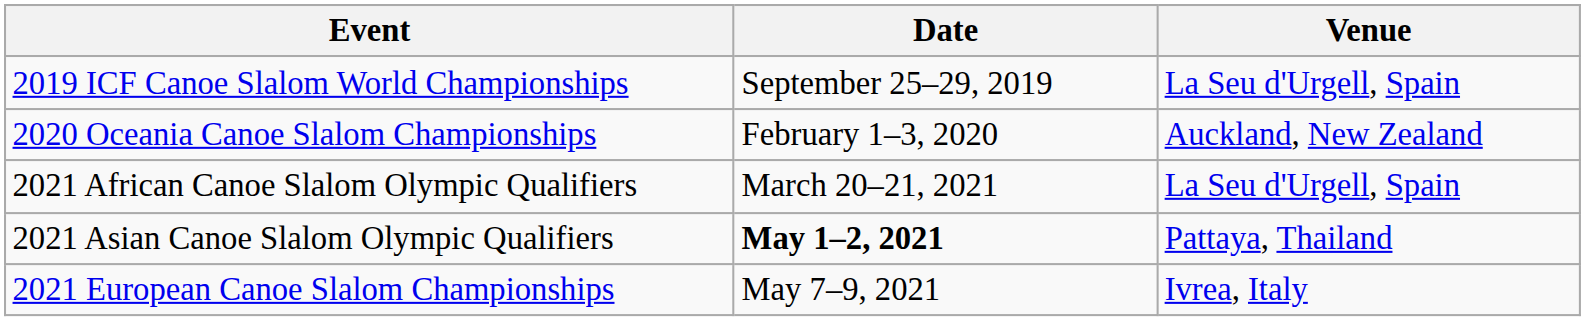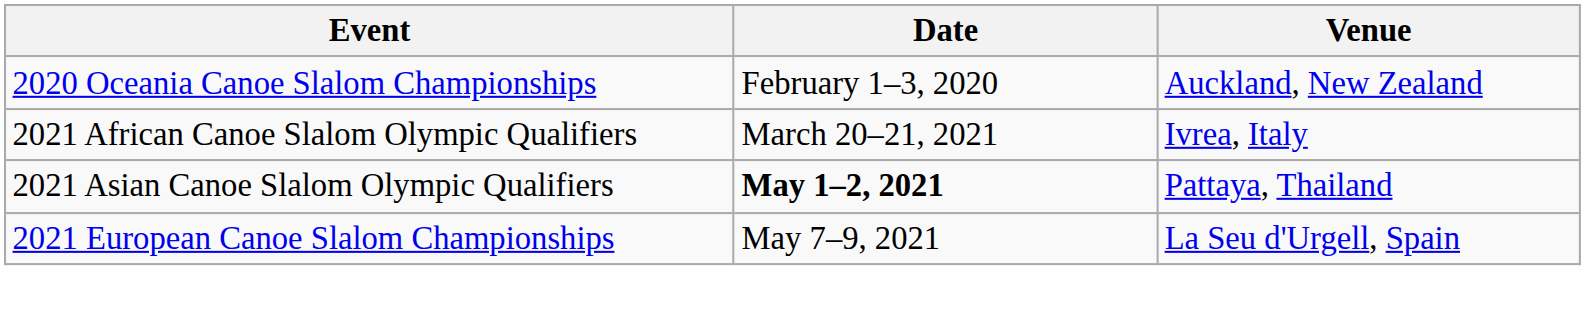 <table class=wikitable>
 <tr>
 <th width=350>Event</th>
 <th width=200>Date</th>
 <th width=200>Venue</th>
-</tr>
-<tr>
-<td><a href='#'>2019 ICF Canoe Slalom World Championships</a></td>
-<td>September 25–29, 2019</td>
-<td> <a href='#'>La Seu d'Urgell</a>, <a href='#'>Spain</a></td>
 </tr>
 <tr>
 <td><a href='#'>2020 Oceania Canoe Slalom Championships</a></td>
 <td>February 1–3, 2020</td>
 <td> <a href='#'>Auckland</a>, <a href='#'>New Zealand</a></td>
 </tr>
 <tr>
 <td>2021 African Canoe Slalom Olympic Qualifiers</td>
 <td>March 20–21, 2021</td>
-<td> <a href='#'>La Seu d'Urgell</a>, <a href='#'>Spain</a></td>
+<td> <a href='#'>Ivrea</a>, <a href='#'>Italy</a></td>
 </tr>
 <tr>
 <td>2021 Asian Canoe Slalom Olympic Qualifiers</td>
 <td><strong>May 1–2, 2021</strong></td>
 <td> <a href='#'>Pattaya</a>, <a href='#'>Thailand</a></td>
 </tr>
 <tr>
 <td><a href='#'>2021 European Canoe Slalom Championships</a></td>
 <td>May 7–9, 2021</td>
-<td> <a href='#'>Ivrea</a>, <a href='#'>Italy</a></td>
+<td> <a href='#'>La Seu d'Urgell</a>, <a href='#'>Spain</a></td>
 </tr>
 </table>
